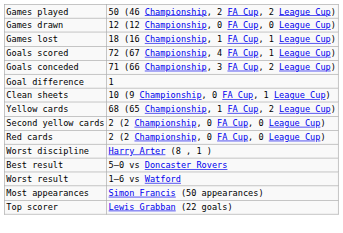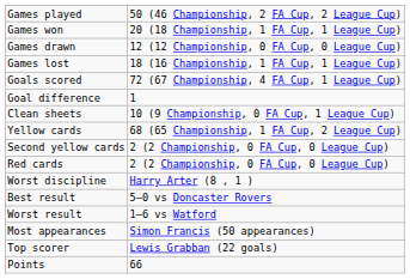 <table class="wikitable">
 <tr>
 <td>Games played</td>
 <td>50 (46 <a href='#'>Championship</a>, 2 <a href='#'>FA Cup</a>, 2 <a href='#'>League Cup</a>)</td>
+</tr>
+<tr>
+<td>Games won</td>
+<td>20 (18 <a href='#'>Championship</a>, 1 <a href='#'>FA Cup</a>, 1 <a href='#'>League Cup</a>)</td>
 </tr>
 <tr>
 <td>Games drawn</td>
 <td>12 (12 <a href='#'>Championship</a>, 0 <a href='#'>FA Cup</a>, 0 <a href='#'>League Cup</a>)</td>
 </tr>
 <tr>
 <td>Games lost</td>
 <td>18 (16 <a href='#'>Championship</a>, 1 <a href='#'>FA Cup</a>, 1 <a href='#'>League Cup</a>)</td>
 </tr>
 <tr>
 <td>Goals scored</td>
 <td>72 (67 <a href='#'>Championship</a>, 4 <a href='#'>FA Cup</a>, 1 <a href='#'>League Cup</a>)</td>
-</tr>
-<tr>
-<td>Goals conceded</td>
-<td>71 (66 <a href='#'>Championship</a>, 3 <a href='#'>FA Cup</a>, 2 <a href='#'>League Cup</a>)</td>
 </tr>
 <tr>
 <td>Goal difference</td>
 <td>1</td>
 </tr>
 <tr>
 <td>Clean sheets</td>
 <td>10 (9 <a href='#'>Championship</a>, 0 <a href='#'>FA Cup</a>, 1 <a href='#'>League Cup</a>)</td>
 </tr>
 <tr>
 <td>Yellow cards</td>
 <td>68 (65 <a href='#'>Championship</a>, 1 <a href='#'>FA Cup</a>, 2 <a href='#'>League Cup</a>)</td>
 </tr>
 <tr>
 <td>Second yellow cards</td>
 <td>2 (2 <a href='#'>Championship</a>, 0 <a href='#'>FA Cup</a>, 0 <a href='#'>League Cup</a>)</td>
 </tr>
 <tr>
 <td>Red cards</td>
 <td>2 (2 <a href='#'>Championship</a>, 0 <a href='#'>FA Cup</a>, 0 <a href='#'>League Cup</a>)</td>
 </tr>
 <tr>
 <td>Worst discipline</td>
 <td><a href='#'>Harry Arter</a> (8 , 1 )</td>
 </tr>
 <tr>
 <td>Best result</td>
 <td>5–0 vs <a href='#'>Doncaster Rovers</a></td>
 </tr>
 <tr>
 <td>Worst result</td>
 <td>1–6 vs <a href='#'>Watford</a></td>
 </tr>
 <tr>
 <td>Most appearances</td>
 <td><a href='#'>Simon Francis</a> (50 appearances)</td>
 </tr>
 <tr>
 <td>Top scorer</td>
 <td><a href='#'>Lewis Grabban</a> (22 goals)</td>
 </tr>
+<tr>
+<td>Points</td>
+<td>66</td>
+</tr>
 </table>
